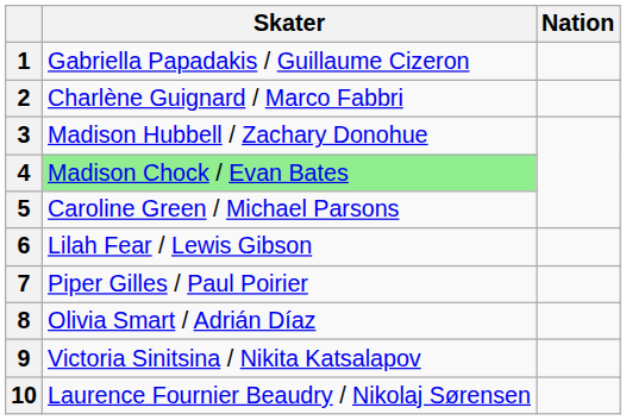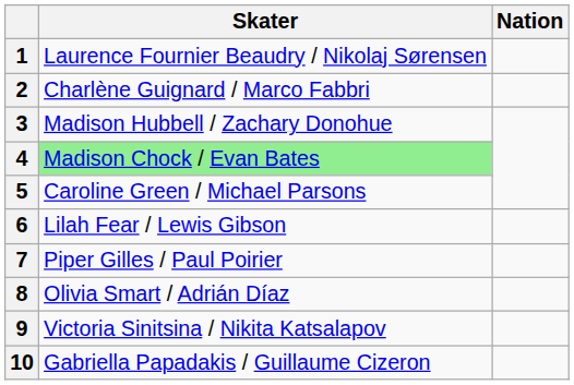 <table class="wikitable sortable" style="text-align: left">
 <tr>
 <th scope="col"></th>
 <th scope="col">Skater</th>
 <th scope="col">Nation</th>
 </tr>
 <tr>
 <th scope="row">1</th>
-<td><a href='#'>Gabriella Papadakis</a> / <a href='#'>Guillaume Cizeron</a></td>
+<td><a href='#'>Laurence Fournier Beaudry</a> / <a href='#'>Nikolaj Sørensen</a></td>
 <td></td>
 </tr>
 <tr>
 <th scope="row">2</th>
 <td><a href='#'>Charlène Guignard</a> / <a href='#'>Marco Fabbri</a></td>
 <td></td>
 </tr>
 <tr>
 <th scope="row">3</th>
 <td><a href='#'>Madison Hubbell</a> / <a href='#'>Zachary Donohue</a></td>
 <td rowspan="3"></td>
 </tr>
 <tr>
 <th scope="row">4</th>
 <td style="background: lightgreen;"><a href='#'>Madison Chock</a> / <a href='#'>Evan Bates</a></td>
 </tr>
 <tr>
 <th scope="row">5</th>
 <td><a href='#'>Caroline Green</a> / <a href='#'>Michael Parsons</a></td>
 </tr>
 <tr>
 <th scope="row">6</th>
 <td><a href='#'>Lilah Fear</a> / <a href='#'>Lewis Gibson</a></td>
 <td></td>
 </tr>
 <tr>
 <th scope="row">7</th>
 <td><a href='#'>Piper Gilles</a> / <a href='#'>Paul Poirier</a></td>
 <td></td>
 </tr>
 <tr>
 <th scope="row">8</th>
 <td><a href='#'>Olivia Smart</a> / <a href='#'>Adrián Díaz</a></td>
 <td></td>
 </tr>
 <tr>
 <th scope="row">9</th>
 <td><a href='#'>Victoria Sinitsina</a> / <a href='#'>Nikita Katsalapov</a></td>
 <td></td>
 </tr>
 <tr>
 <th scope="row">10</th>
-<td><a href='#'>Laurence Fournier Beaudry</a> / <a href='#'>Nikolaj Sørensen</a></td>
+<td><a href='#'>Gabriella Papadakis</a> / <a href='#'>Guillaume Cizeron</a></td>
 <td></td>
 </tr>
 </table>
